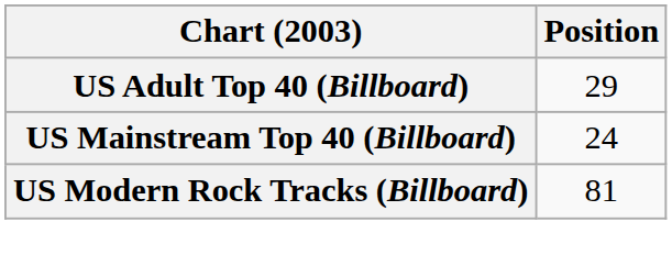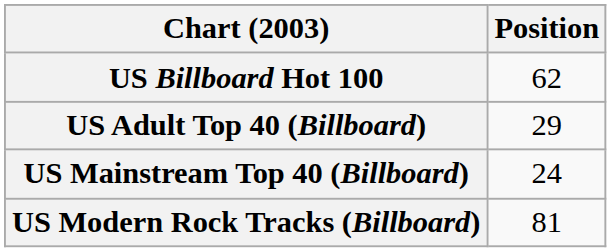 <table class="wikitable sortable plainrowheaders" style="text-align:center">
 <tr>
 <th scope="col">Chart (2003)</th>
 <th scope="col">Position</th>
+</tr>
+<tr>
+<th scope="row">US <em>Billboard</em> Hot 100</th>
+<td>62</td>
 </tr>
 <tr>
 <th scope="row">US Adult Top 40 (<em>Billboard</em>)</th>
 <td>29</td>
 </tr>
 <tr>
 <th scope="row">US Mainstream Top 40 (<em>Billboard</em>)</th>
 <td>24</td>
 </tr>
 <tr>
 <th scope="row">US Modern Rock Tracks (<em>Billboard</em>)</th>
 <td>81</td>
 </tr>
 </table>
